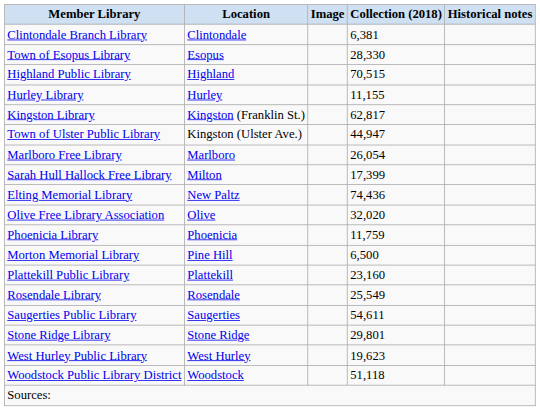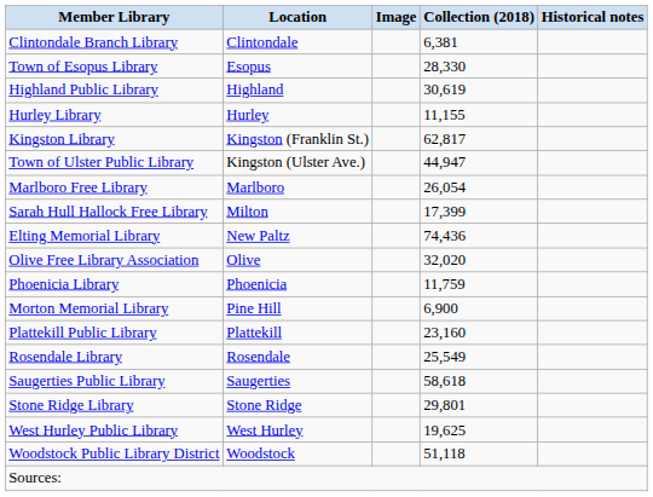 <table class="wikitable sortable" align="center">
 <tr>
 <th style="background-color:#cee0f2;"><strong>Member Library</strong></th>
 <th style="background-color:#cee0f2;"><strong>Location</strong></th>
 <th style="background-color:#cee0f2;" class="unsortable"><strong>Image</strong></th>
 <th style="background-color:#cee0f2;" data-sort-type="number"><strong>Collection</strong> (2018)</th>
 <th style="background-color:#cee0f2;" class="unsortable"><strong>Historical notes</strong></th>
 </tr>
 <tr>
 <td><a href='#'>Clintondale Branch Library</a></td>
 <td><a href='#'>Clintondale</a></td>
 <td></td>
 <td>6,381</td>
 <td></td>
 </tr>
 <tr>
 <td><a href='#'>Town of Esopus Library</a></td>
 <td><a href='#'>Esopus</a></td>
 <td></td>
 <td>28,330</td>
 <td></td>
 </tr>
 <tr>
 <td><a href='#'>Highland Public Library</a></td>
 <td><a href='#'>Highland</a></td>
 <td></td>
-<td>70,515</td>
+<td>30,619</td>
 <td></td>
 </tr>
 <tr>
 <td><a href='#'>Hurley Library</a></td>
 <td><a href='#'>Hurley</a></td>
 <td></td>
 <td>11,155</td>
 <td></td>
 </tr>
 <tr>
 <td><a href='#'>Kingston Library</a></td>
 <td><a href='#'>Kingston</a> (Franklin St.)</td>
 <td></td>
 <td>62,817</td>
 <td></td>
 </tr>
 <tr>
 <td><a href='#'>Town of Ulster Public Library</a></td>
 <td>Kingston (Ulster Ave.)</td>
 <td></td>
 <td>44,947</td>
 <td></td>
 </tr>
 <tr>
 <td><a href='#'>Marlboro Free Library</a></td>
 <td><a href='#'>Marlboro</a></td>
 <td></td>
 <td>26,054</td>
 <td></td>
 </tr>
 <tr>
 <td><a href='#'>Sarah Hull Hallock Free Library</a></td>
 <td><a href='#'>Milton</a></td>
 <td></td>
 <td>17,399</td>
 <td></td>
 </tr>
 <tr>
 <td><a href='#'>Elting Memorial Library</a></td>
 <td><a href='#'>New Paltz</a></td>
 <td></td>
 <td>74,436</td>
 <td></td>
 </tr>
 <tr>
 <td><a href='#'>Olive Free Library Association</a></td>
 <td><a href='#'>Olive</a></td>
 <td></td>
 <td>32,020</td>
 <td></td>
 </tr>
 <tr>
 <td><a href='#'>Phoenicia Library</a></td>
 <td><a href='#'>Phoenicia</a></td>
 <td></td>
 <td>11,759</td>
 <td></td>
 </tr>
 <tr>
 <td><a href='#'>Morton Memorial Library</a></td>
 <td><a href='#'>Pine Hill</a></td>
 <td></td>
-<td>6,500</td>
+<td>6,900</td>
 <td></td>
 </tr>
 <tr>
 <td><a href='#'>Plattekill Public Library</a></td>
 <td><a href='#'>Plattekill</a></td>
 <td></td>
 <td>23,160</td>
 <td></td>
 </tr>
 <tr>
 <td><a href='#'>Rosendale Library</a></td>
 <td><a href='#'>Rosendale</a></td>
 <td></td>
 <td>25,549</td>
 <td></td>
 </tr>
 <tr>
 <td><a href='#'>Saugerties Public Library</a></td>
 <td><a href='#'>Saugerties</a></td>
 <td></td>
-<td>54,611</td>
+<td>58,618</td>
 <td></td>
 </tr>
 <tr>
 <td><a href='#'>Stone Ridge Library</a></td>
 <td><a href='#'>Stone Ridge</a></td>
 <td></td>
 <td>29,801</td>
 <td></td>
 </tr>
 <tr>
 <td><a href='#'>West Hurley Public Library</a></td>
 <td><a href='#'>West Hurley</a></td>
 <td></td>
-<td>19,623</td>
+<td>19,625</td>
 <td></td>
 </tr>
 <tr>
 <td><a href='#'>Woodstock Public Library District</a></td>
 <td><a href='#'>Woodstock</a></td>
 <td></td>
 <td>51,118</td>
 <td></td>
 </tr>
 <tr class="sortbottom">
 <td colspan= 5>Sources:</td>
 </tr>
 </table>
